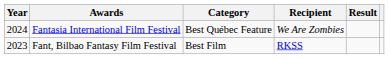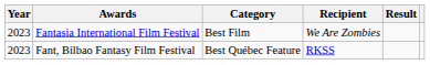 <table class="wikitable sortable plainrowheaders">
 <tr>
 <th>Year</th>
 <th>Awards</th>
 <th>Category</th>
 <th>Recipient</th>
 <th>Result</th>
 <th scope="col" class="unsortable"></th>
 </tr>
 <tr>
-<td>2024</td>
+<td>2023</td>
 <td><a href='#'>Fantasia International Film Festival</a></td>
-<td>Best Québec Feature</td>
+<td>Best Film</td>
 <td><em>We Are Zombies</em></td>
 <td></td>
 <td></td>
 </tr>
 <tr>
 <td>2023</td>
 <td>Fant, Bilbao Fantasy Film Festival</td>
-<td>Best Film</td>
+<td>Best Québec Feature</td>
 <td><a href='#'>RKSS</a></td>
 <td></td>
 <td></td>
 </tr>
 </table>
